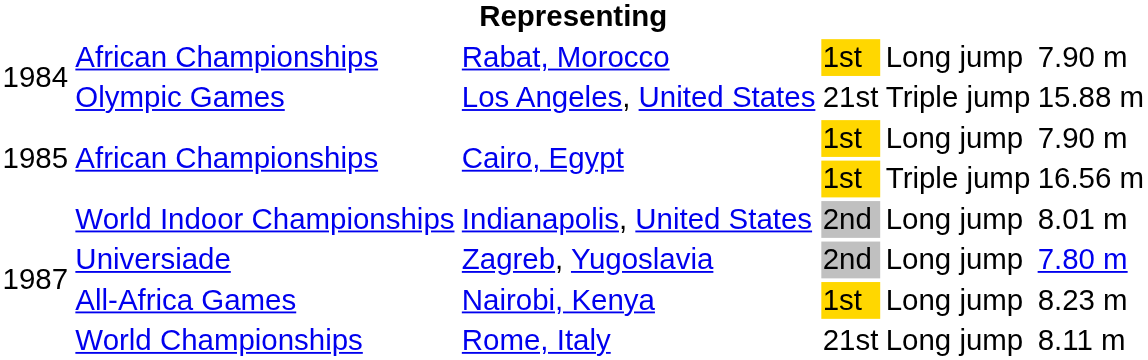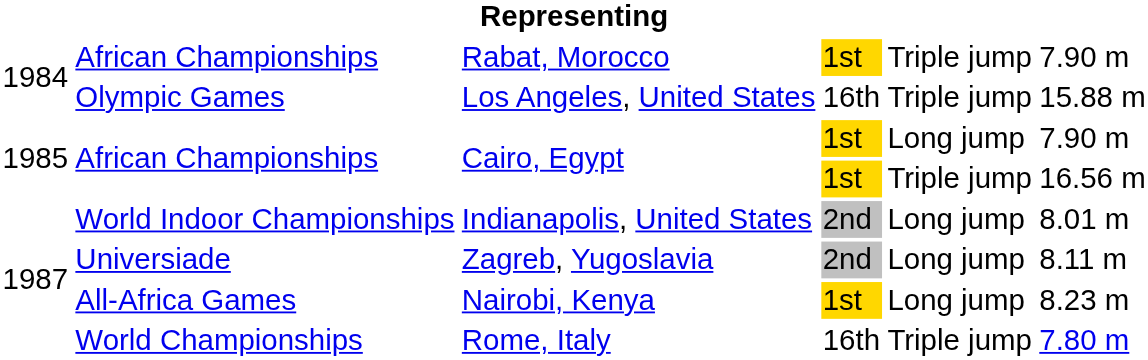 <table>
 <tr>
 <th colspan="6">Representing </th>
 </tr>
 <tr>
 <td rowspan=2>1984</td>
 <td><a href='#'>African Championships</a></td>
 <td><a href='#'>Rabat, Morocco</a></td>
 <td bgcolor="gold">1st</td>
-<td>Long jump</td>
+<td>Triple jump</td>
 <td>7.90 m</td>
 </tr>
 <tr>
 <td><a href='#'>Olympic Games</a></td>
 <td><a href='#'>Los Angeles</a>, <a href='#'>United States</a></td>
-<td>21st</td>
+<td>16th</td>
 <td>Triple jump</td>
 <td>15.88 m</td>
 </tr>
 <tr>
 <td rowspan=2>1985</td>
 <td rowspan=2><a href='#'>African Championships</a></td>
 <td rowspan=2><a href='#'>Cairo, Egypt</a></td>
 <td bgcolor="gold">1st</td>
 <td>Long jump</td>
 <td>7.90 m</td>
 </tr>
 <tr>
 <td bgcolor="gold">1st</td>
 <td>Triple jump</td>
 <td>16.56 m</td>
 </tr>
 <tr>
 <td rowspan=4>1987</td>
 <td><a href='#'>World Indoor Championships</a></td>
 <td><a href='#'>Indianapolis</a>, <a href='#'>United States</a></td>
 <td bgcolor="silver">2nd</td>
 <td>Long jump</td>
 <td>8.01 m</td>
 </tr>
 <tr>
 <td><a href='#'>Universiade</a></td>
 <td><a href='#'>Zagreb</a>, <a href='#'>Yugoslavia</a></td>
 <td bgcolor="silver">2nd</td>
 <td>Long jump</td>
-<td><a href='#'>7.80 m</a></td>
+<td>8.11 m</td>
 </tr>
 <tr>
 <td><a href='#'>All-Africa Games</a></td>
 <td><a href='#'>Nairobi, Kenya</a></td>
 <td bgcolor="gold">1st</td>
 <td>Long jump</td>
 <td>8.23 m</td>
 </tr>
 <tr>
 <td><a href='#'>World Championships</a></td>
 <td><a href='#'>Rome, Italy</a></td>
-<td>21st</td>
-<td>Long jump</td>
-<td>8.11 m</td>
+<td>16th</td>
+<td>Triple jump</td>
+<td><a href='#'>7.80 m</a></td>
 </tr>
 </table>
